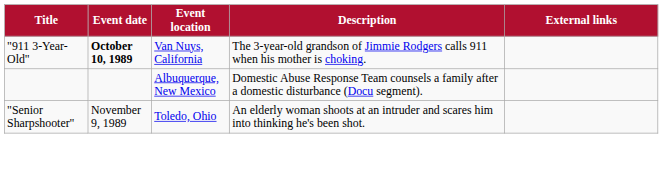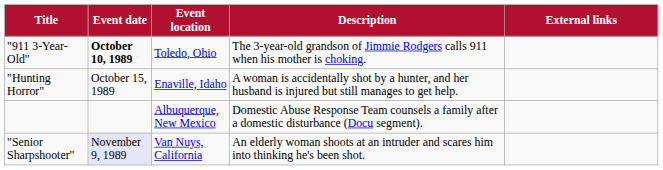 <table class="wikitable" style="width: 100%;">
 <tr>
 <th style="background: #B11030; color: #FFFFFF; width: 10%;">Title</th>
 <th style="background: #B11030; color: #FFFFFF; width: 7%;">Event date</th>
 <th style="background: #B11030; color: #FFFFFF; width: 7%;">Event location</th>
 <th style="background: #B11030; color: #FFFFFF; width: 36%;">Description</th>
 <th style="background: #B11030; color: #FFFFFF; width: 20%;">External links</th>
 </tr>
 <tr>
 <td>"911 3-Year-Old"</td>
 <td><strong>October 10, 1989</strong></td>
-<td><a href='#'>Van Nuys, California</a></td>
+<td><a href='#'>Toledo, Ohio</a></td>
 <td>The 3-year-old grandson of <a href='#'>Jimmie Rodgers</a> calls 911 when his mother is <a href='#'>choking</a>.</td>
+<td></td>
+</tr>
+<tr>
+<td>"Hunting Horror"</td>
+<td>October 15, 1989</td>
+<td><a href='#'>Enaville, Idaho</a></td>
+<td>A woman is accidentally shot by a hunter, and her husband is injured but still manages to get help.</td>
 <td></td>
 </tr>
 <tr>
 <td></td>
 <td></td>
 <td><a href='#'>Albuquerque, New Mexico</a></td>
 <td>Domestic Abuse Response Team counsels a family after a domestic disturbance (<a href='#'>Docu</a> segment).</td>
 <td></td>
 </tr>
 <tr>
 <td>"Senior Sharpshooter"</td>
-<td>November 9, 1989</td>
-<td><a href='#'>Toledo, Ohio</a></td>
+<td style="background: lavender;">November 9, 1989</td>
+<td><a href='#'>Van Nuys, California</a></td>
 <td>An elderly woman shoots at an intruder and scares him into thinking he's been shot.</td>
 <td></td>
 </tr>
 </table>
